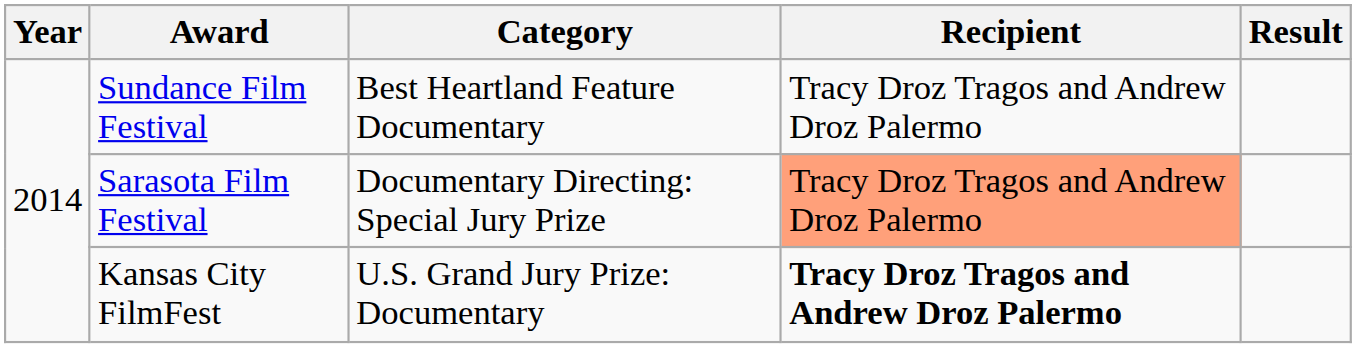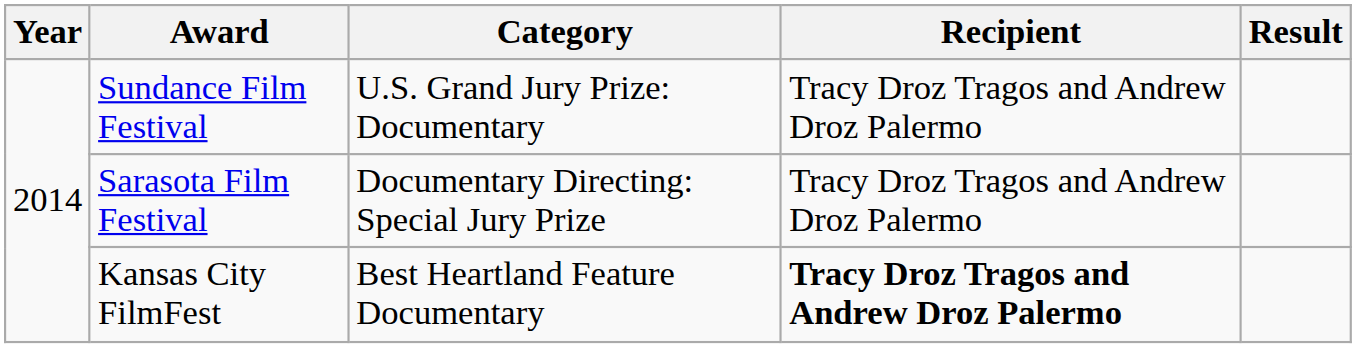 <table class="wikitable sortable" style="margin:1em auto;">
 <tr>
 <th>Year</th>
 <th>Award</th>
 <th>Category</th>
 <th>Recipient</th>
 <th>Result</th>
 </tr>
 <tr>
 <td rowspan="3">2014</td>
 <td><a href='#'>Sundance Film Festival</a></td>
-<td>Best Heartland Feature Documentary</td>
+<td>U.S. Grand Jury Prize: Documentary</td>
 <td>Tracy Droz Tragos and Andrew Droz Palermo</td>
 <td></td>
 </tr>
 <tr>
 <td><a href='#'>Sarasota Film Festival</a></td>
 <td>Documentary Directing: Special Jury Prize</td>
-<td style="background: lightsalmon;">Tracy Droz Tragos and Andrew Droz Palermo</td>
+<td>Tracy Droz Tragos and Andrew Droz Palermo</td>
 <td></td>
 </tr>
 <tr>
 <td>Kansas City FilmFest</td>
-<td>U.S. Grand Jury Prize: Documentary</td>
+<td>Best Heartland Feature Documentary</td>
 <td><strong>Tracy Droz Tragos and Andrew Droz Palermo</strong></td>
 <td></td>
 </tr>
 </table>
